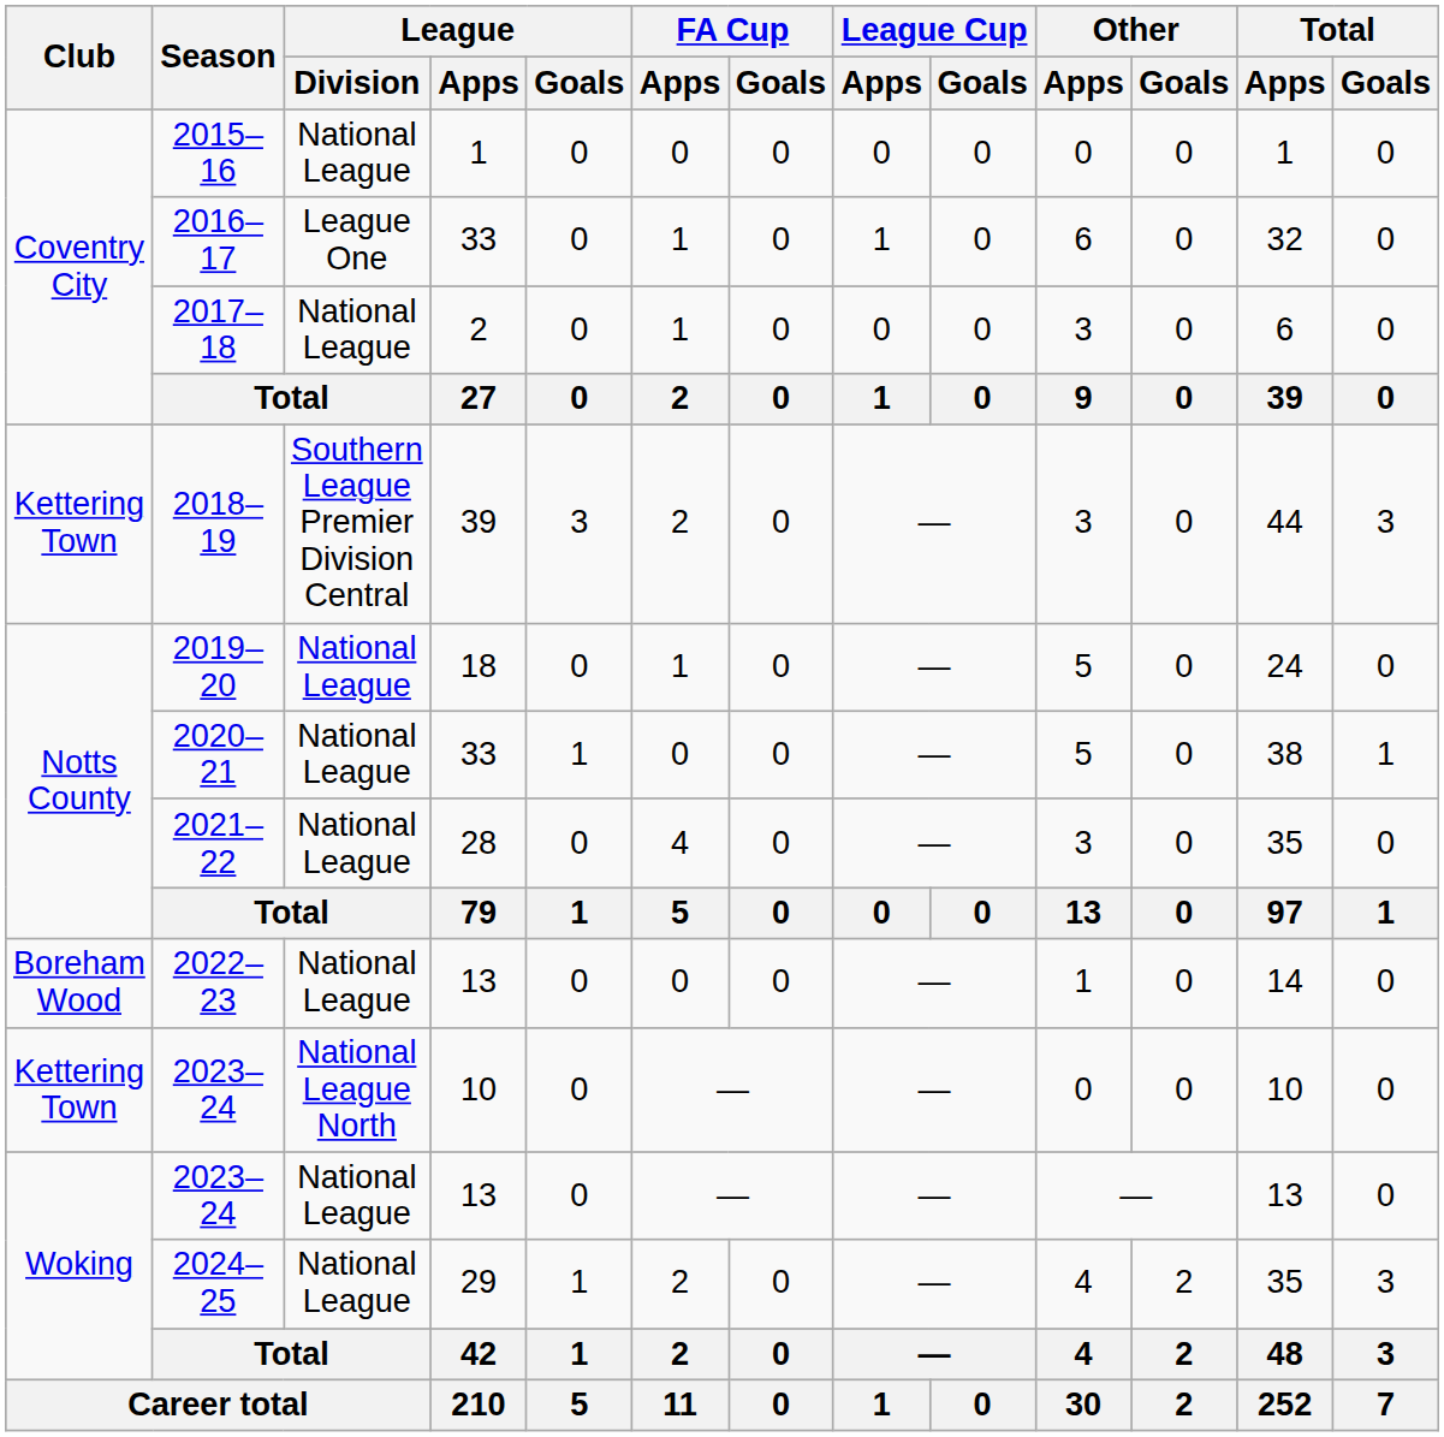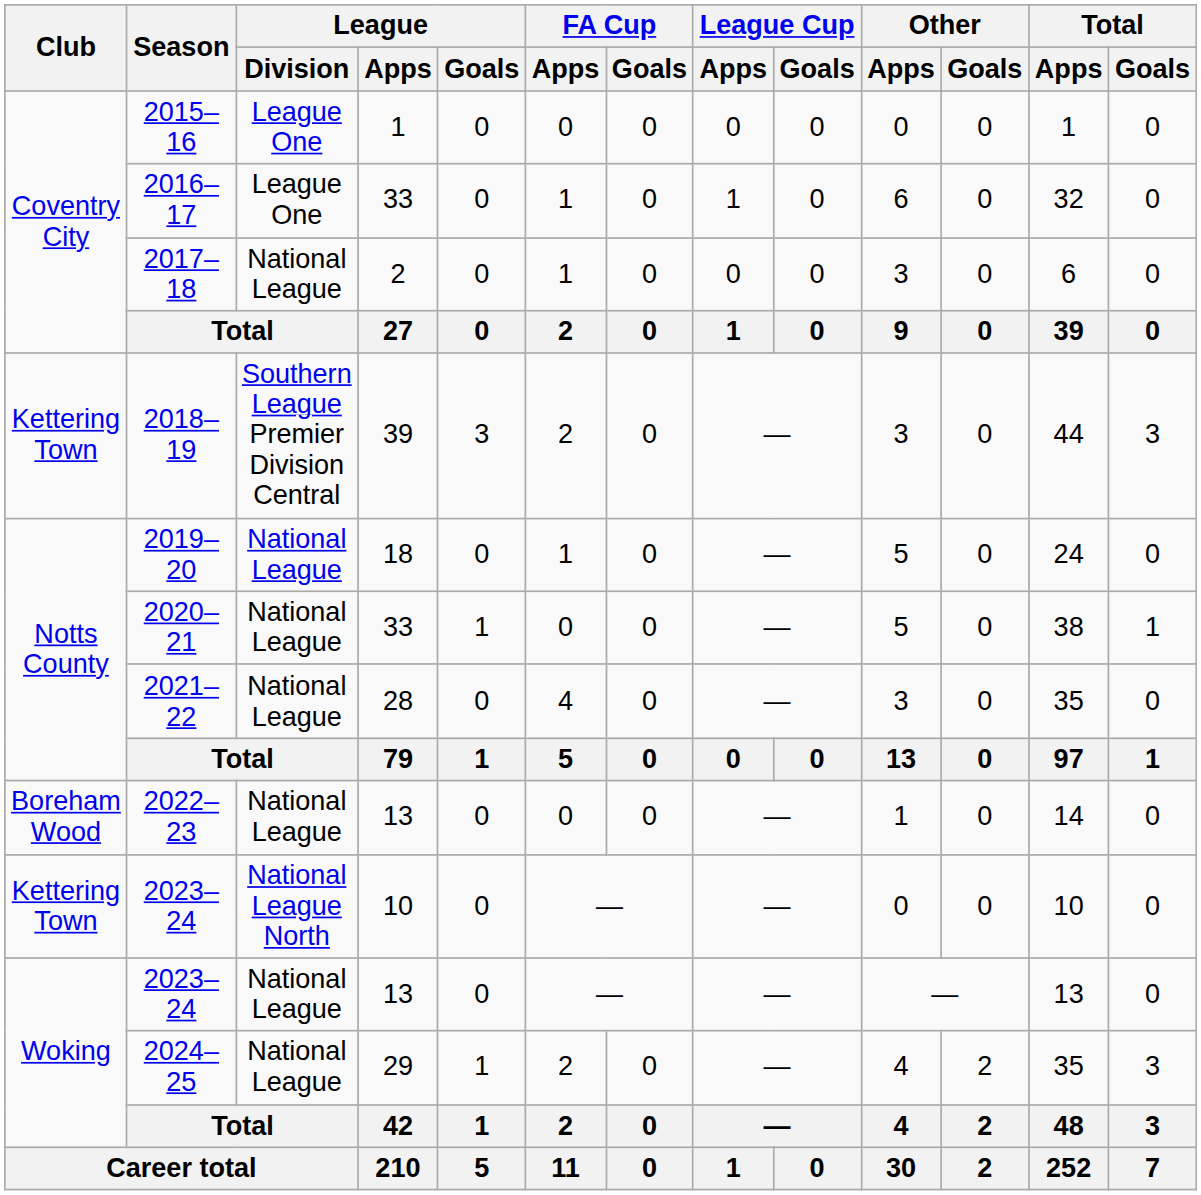 <table class="wikitable" style="text-align: center">
 <tr>
 <th rowspan="2">Club</th>
 <th rowspan="2">Season</th>
 <th colspan="3">League</th>
 <th colspan="2"><a href='#'>FA Cup</a></th>
 <th colspan="2"><a href='#'>League Cup</a></th>
 <th colspan="2">Other</th>
 <th colspan="2">Total</th>
 </tr>
 <tr>
 <th>Division</th>
 <th>Apps</th>
 <th>Goals</th>
 <th>Apps</th>
 <th>Goals</th>
 <th>Apps</th>
 <th>Goals</th>
 <th>Apps</th>
 <th>Goals</th>
 <th>Apps</th>
 <th>Goals</th>
 </tr>
 <tr>
 <td rowspan="4"><a href='#'>Coventry City</a></td>
 <td><a href='#'>2015–16</a></td>
-<td>National League</td>
+<td><a href='#'>League One</a></td>
 <td>1</td>
 <td>0</td>
 <td>0</td>
 <td>0</td>
 <td>0</td>
 <td>0</td>
 <td>0</td>
 <td>0</td>
 <td>1</td>
 <td>0</td>
 </tr>
 <tr>
 <td><a href='#'>2016–17</a></td>
 <td>League One</td>
 <td>33</td>
 <td>0</td>
 <td>1</td>
 <td>0</td>
 <td>1</td>
 <td>0</td>
 <td>6</td>
 <td>0</td>
 <td>32</td>
 <td>0</td>
 </tr>
 <tr>
 <td><a href='#'>2017–18</a></td>
 <td>National League</td>
 <td>2</td>
 <td>0</td>
 <td>1</td>
 <td>0</td>
 <td>0</td>
 <td>0</td>
 <td>3</td>
 <td>0</td>
 <td>6</td>
 <td>0</td>
 </tr>
 <tr>
 <th colspan="2">Total</th>
 <th>27</th>
 <th>0</th>
 <th>2</th>
 <th>0</th>
 <th>1</th>
 <th>0</th>
 <th>9</th>
 <th>0</th>
 <th>39</th>
 <th>0</th>
 </tr>
 <tr>
 <td><a href='#'>Kettering Town</a></td>
 <td><a href='#'>2018–19</a></td>
 <td><a href='#'>Southern League</a> Premier Division Central</td>
 <td>39</td>
 <td>3</td>
 <td>2</td>
 <td>0</td>
 <td colspan="2">—</td>
 <td>3</td>
 <td>0</td>
 <td>44</td>
 <td>3</td>
 </tr>
 <tr>
 <td rowspan="4"><a href='#'>Notts County</a></td>
 <td><a href='#'>2019–20</a></td>
 <td><a href='#'>National League</a></td>
 <td>18</td>
 <td>0</td>
 <td>1</td>
 <td>0</td>
 <td colspan="2">—</td>
 <td>5</td>
 <td>0</td>
 <td>24</td>
 <td>0</td>
 </tr>
 <tr>
 <td><a href='#'>2020–21</a></td>
 <td>National League</td>
 <td>33</td>
 <td>1</td>
 <td>0</td>
 <td>0</td>
 <td colspan="2">—</td>
 <td>5</td>
 <td>0</td>
 <td>38</td>
 <td>1</td>
 </tr>
 <tr>
 <td><a href='#'>2021–22</a></td>
 <td>National League</td>
 <td>28</td>
 <td>0</td>
 <td>4</td>
 <td>0</td>
 <td colspan="2">—</td>
 <td>3</td>
 <td>0</td>
 <td>35</td>
 <td>0</td>
 </tr>
 <tr>
 <th colspan="2">Total</th>
 <th>79</th>
 <th>1</th>
 <th>5</th>
 <th>0</th>
 <th>0</th>
 <th>0</th>
 <th>13</th>
 <th>0</th>
 <th>97</th>
 <th>1</th>
 </tr>
 <tr>
 <td><a href='#'>Boreham Wood</a></td>
 <td><a href='#'>2022–23</a></td>
 <td>National League</td>
 <td>13</td>
 <td>0</td>
 <td>0</td>
 <td>0</td>
 <td colspan="2">—</td>
 <td>1</td>
 <td>0</td>
 <td>14</td>
 <td>0</td>
 </tr>
 <tr>
 <td><a href='#'>Kettering Town</a></td>
 <td><a href='#'>2023–24</a></td>
 <td><a href='#'>National League North</a></td>
 <td>10</td>
 <td>0</td>
 <td colspan="2">—</td>
 <td colspan="2">—</td>
 <td>0</td>
 <td>0</td>
 <td>10</td>
 <td>0</td>
 </tr>
 <tr>
 <td rowspan="3"><a href='#'>Woking</a></td>
 <td><a href='#'>2023–24</a></td>
 <td>National League</td>
 <td>13</td>
 <td>0</td>
 <td colspan="2">—</td>
 <td colspan="2">—</td>
 <td colspan="2">—</td>
 <td>13</td>
 <td>0</td>
 </tr>
 <tr>
 <td><a href='#'>2024–25</a></td>
 <td>National League</td>
 <td>29</td>
 <td>1</td>
 <td>2</td>
 <td>0</td>
 <td colspan=2>—</td>
 <td>4</td>
 <td>2</td>
 <td>35</td>
 <td>3</td>
 </tr>
 <tr>
 <th colspan="2">Total</th>
 <th>42</th>
 <th>1</th>
 <th>2</th>
 <th>0</th>
 <th colspan=2>—</th>
 <th>4</th>
 <th>2</th>
 <th>48</th>
 <th>3</th>
 </tr>
 <tr>
 <th colspan="3">Career total</th>
 <th>210</th>
 <th>5</th>
 <th>11</th>
 <th>0</th>
 <th>1</th>
 <th>0</th>
 <th>30</th>
 <th>2</th>
 <th>252</th>
 <th>7</th>
 </tr>
 </table>
